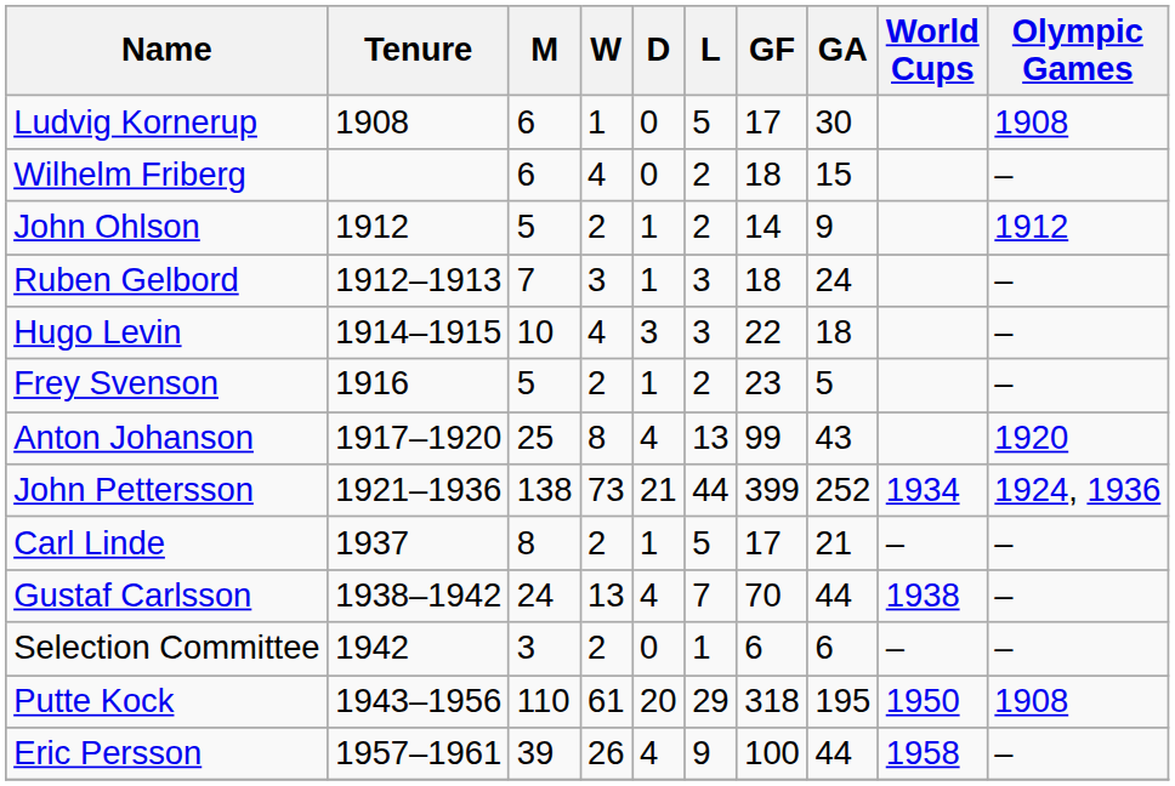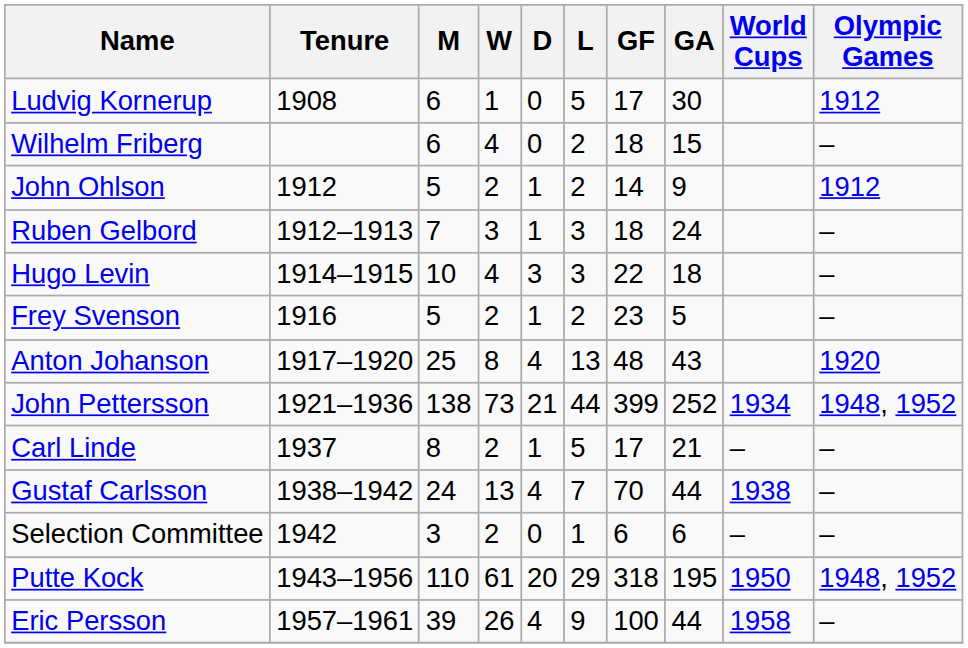 <table class="wikitable">
 <tr>
 <th>Name</th>
 <th>Tenure</th>
 <th>M</th>
 <th>W</th>
 <th>D</th>
 <th>L</th>
 <th>GF</th>
 <th>GA</th>
 <th><a href='#'>World<br>Cups</a></th>
 <th><a href='#'>Olympic<br>Games</a></th>
 </tr>
 <tr>
 <td><a href='#'>Ludvig Kornerup</a></td>
 <td>1908</td>
 <td>6</td>
 <td>1</td>
 <td>0</td>
 <td>5</td>
 <td>17</td>
 <td>30</td>
 <td></td>
-<td><a href='#'>1908</a></td>
+<td><a href='#'>1912</a></td>
 </tr>
 <tr>
 <td><a href='#'>Wilhelm Friberg</a></td>
 <td></td>
 <td>6</td>
 <td>4</td>
 <td>0</td>
 <td>2</td>
 <td>18</td>
 <td>15</td>
 <td></td>
 <td>–</td>
 </tr>
 <tr>
 <td><a href='#'>John Ohlson</a></td>
 <td>1912</td>
 <td>5</td>
 <td>2</td>
 <td>1</td>
 <td>2</td>
 <td>14</td>
 <td>9</td>
 <td></td>
 <td><a href='#'>1912</a></td>
 </tr>
 <tr>
 <td><a href='#'>Ruben Gelbord</a></td>
 <td>1912–1913</td>
 <td>7</td>
 <td>3</td>
 <td>1</td>
 <td>3</td>
 <td>18</td>
 <td>24</td>
 <td></td>
 <td>–</td>
 </tr>
 <tr>
 <td><a href='#'>Hugo Levin</a></td>
 <td>1914–1915</td>
 <td>10</td>
 <td>4</td>
 <td>3</td>
 <td>3</td>
 <td>22</td>
 <td>18</td>
 <td></td>
 <td>–</td>
 </tr>
 <tr>
 <td><a href='#'>Frey Svenson</a></td>
 <td>1916</td>
 <td>5</td>
 <td>2</td>
 <td>1</td>
 <td>2</td>
 <td>23</td>
 <td>5</td>
 <td></td>
 <td>–</td>
 </tr>
 <tr>
 <td><a href='#'>Anton Johanson</a></td>
 <td>1917–1920</td>
 <td>25</td>
 <td>8</td>
 <td>4</td>
 <td>13</td>
-<td>99</td>
+<td>48</td>
 <td>43</td>
 <td></td>
 <td><a href='#'>1920</a></td>
 </tr>
 <tr>
 <td><a href='#'>John Pettersson</a></td>
 <td>1921–1936</td>
 <td>138</td>
 <td>73</td>
 <td>21</td>
 <td>44</td>
 <td>399</td>
 <td>252</td>
 <td><a href='#'>1934</a></td>
-<td><a href='#'>1924</a>, <a href='#'>1936</a></td>
+<td><a href='#'>1948</a>, <a href='#'>1952</a></td>
 </tr>
 <tr>
 <td><a href='#'>Carl Linde</a></td>
 <td>1937</td>
 <td>8</td>
 <td>2</td>
 <td>1</td>
 <td>5</td>
 <td>17</td>
 <td>21</td>
 <td>–</td>
 <td>–</td>
 </tr>
 <tr>
 <td><a href='#'>Gustaf Carlsson</a></td>
 <td>1938–1942</td>
 <td>24</td>
 <td>13</td>
 <td>4</td>
 <td>7</td>
 <td>70</td>
 <td>44</td>
 <td><a href='#'>1938</a></td>
 <td>–</td>
 </tr>
 <tr>
 <td>Selection Committee</td>
 <td>1942</td>
 <td>3</td>
 <td>2</td>
 <td>0</td>
 <td>1</td>
 <td>6</td>
 <td>6</td>
 <td>–</td>
 <td>–</td>
 </tr>
 <tr>
 <td><a href='#'>Putte Kock</a></td>
 <td>1943–1956</td>
 <td>110</td>
 <td>61</td>
 <td>20</td>
 <td>29</td>
 <td>318</td>
 <td>195</td>
 <td><a href='#'>1950</a></td>
-<td><a href='#'>1908</a></td>
+<td><a href='#'>1948</a>, <a href='#'>1952</a></td>
 </tr>
 <tr>
 <td><a href='#'>Eric Persson</a></td>
 <td>1957–1961</td>
 <td>39</td>
 <td>26</td>
 <td>4</td>
 <td>9</td>
 <td>100</td>
 <td>44</td>
 <td><a href='#'>1958</a></td>
 <td>–</td>
 </tr>
 <tr>
 </tr>
 </table>
